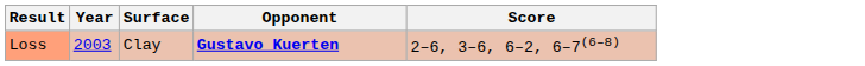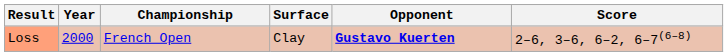 <table class='sortable wikitable'>
 <tr>
 <th style="width:40px">Result</th>
 <th style="width:35px">Year</th>
+<th style="width:160px">Championship</th>
 <th style="width:50px">Surface</th>
 <th style="width:170px">Opponent</th>
 <th style="width:200px" class="unsortable">Score</th>
 </tr>
 <tr bgcolor="#EBC2AF">
 <td style="background:#ffa07a;">Loss</td>
-<td><a href='#'>2003</a></td>
+<td><a href='#'>2000</a></td>
+<td><a href='#'>French Open</a></td>
 <td>Clay</td>
 <td><strong> <a href='#'>Gustavo Kuerten</a></strong></td>
 <td>2–6, 3–6, 6–2, 6–7<sup>(6–8)</sup></td>
 </tr>
 </table>
